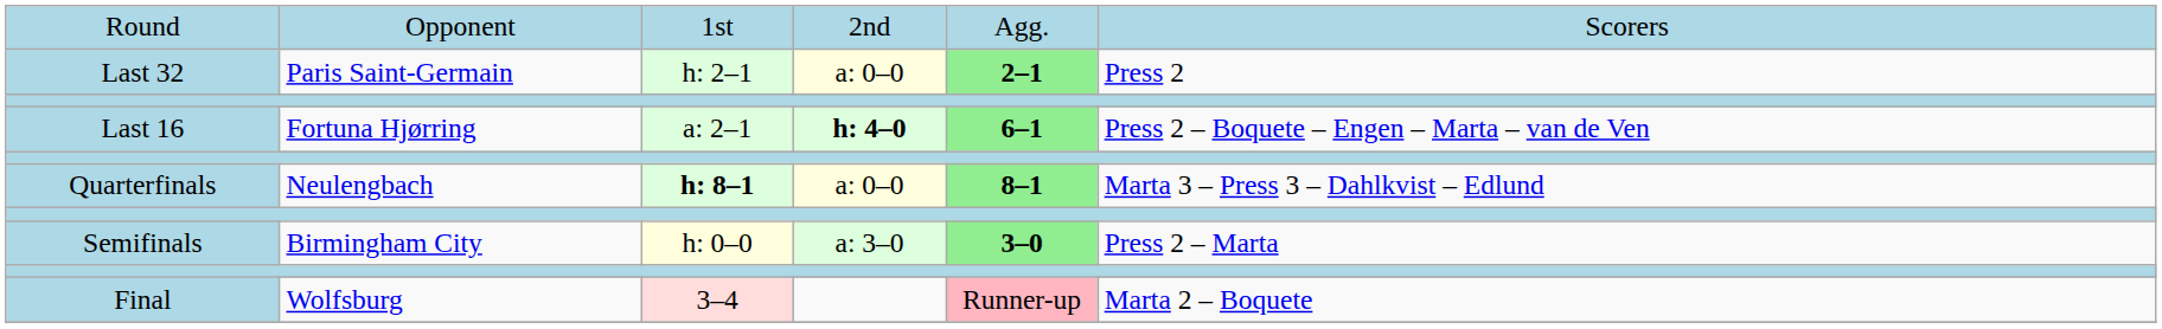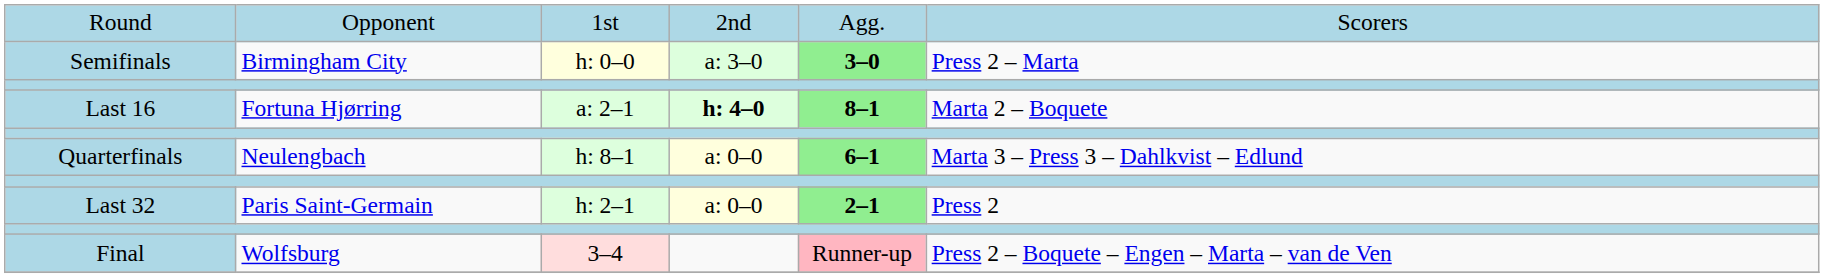 <table class="wikitable" style="text-align:center">
 <tr bgcolor=lightblue>
 <td width=150px>Round</td>
 <td width=200px>Opponent</td>
 <td width=80px>1st</td>
 <td width=80px>2nd</td>
 <td width=80px>Agg.</td>
 <td width=600px>Scorers</td>
+</tr>
+<tr>
+<td bgcolor=lightblue>Semifinals</td>
+<td align=left> <a href='#'>Birmingham City</a></td>
+<td bgcolor="#ffffdd">h: 0–0</td>
+<td bgcolor="#ddffdd">a: 3–0</td>
+<td bgcolor=lightgreen><strong>3–0</strong></td>
+<td align=left><a href='#'>Press</a> 2 – <a href='#'>Marta</a></td>
+</tr>
+<tr bgcolor=lightblue>
+<td colspan=6></td>
+</tr>
+<tr>
+<td bgcolor=lightblue>Last 16</td>
+<td align=left> <a href='#'>Fortuna Hjørring</a></td>
+<td bgcolor="#ddffdd">a: 2–1</td>
+<td bgcolor="#ddffdd"><strong>h: 4–0</strong></td>
+<td bgcolor=lightgreen><strong>8–1</strong></td>
+<td align=left><a href='#'>Marta</a> 2 – <a href='#'>Boquete</a></td>
+</tr>
+<tr bgcolor=lightblue>
+<td colspan=6></td>
+</tr>
+<tr>
+<td bgcolor=lightblue>Quarterfinals</td>
+<td align=left> <a href='#'>Neulengbach</a></td>
+<td bgcolor="#ddffdd">h: 8–1</td>
+<td bgcolor="#ffffdd">a: 0–0</td>
+<td bgcolor=lightgreen><strong>6–1</strong></td>
+<td align=left><a href='#'>Marta</a> 3 – <a href='#'>Press</a> 3 – <a href='#'>Dahlkvist</a> – <a href='#'>Edlund</a></td>
+</tr>
+<tr bgcolor=lightblue>
+<td colspan=6></td>
 </tr>
 <tr>
 <td bgcolor=lightblue>Last 32</td>
 <td align=left> <a href='#'>Paris Saint-Germain</a></td>
 <td bgcolor="#ddffdd">h: 2–1</td>
 <td bgcolor="#ffffdd">a: 0–0</td>
 <td bgcolor=lightgreen><strong>2–1</strong></td>
 <td align=left><a href='#'>Press</a> 2</td>
 </tr>
 <tr bgcolor=lightblue>
 <td colspan=6></td>
 </tr>
 <tr>
-<td bgcolor=lightblue>Last 16</td>
-<td align=left> <a href='#'>Fortuna Hjørring</a></td>
-<td bgcolor="#ddffdd">a: 2–1</td>
-<td bgcolor="#ddffdd"><strong>h: 4–0</strong></td>
-<td bgcolor=lightgreen><strong>6–1</strong></td>
-<td align=left><a href='#'>Press</a> 2 – <a href='#'>Boquete</a> – <a href='#'>Engen</a> – <a href='#'>Marta</a> – <a href='#'>van de Ven</a></td>
-</tr>
-<tr bgcolor=lightblue>
-<td colspan=6></td>
-</tr>
-<tr>
-<td bgcolor=lightblue>Quarterfinals</td>
-<td align=left> <a href='#'>Neulengbach</a></td>
-<td bgcolor="#ddffdd"><strong>h: 8–1</strong></td>
-<td bgcolor="#ffffdd">a: 0–0</td>
-<td bgcolor=lightgreen><strong>8–1</strong></td>
-<td align=left><a href='#'>Marta</a> 3 – <a href='#'>Press</a> 3 – <a href='#'>Dahlkvist</a> – <a href='#'>Edlund</a></td>
-</tr>
-<tr bgcolor=lightblue>
-<td colspan=6></td>
-</tr>
-<tr>
-<td bgcolor=lightblue>Semifinals</td>
-<td align=left> <a href='#'>Birmingham City</a></td>
-<td bgcolor="#ffffdd">h: 0–0</td>
-<td bgcolor="#ddffdd">a: 3–0</td>
-<td bgcolor=lightgreen><strong>3–0</strong></td>
-<td align=left><a href='#'>Press</a> 2 – <a href='#'>Marta</a></td>
-</tr>
-<tr bgcolor=lightblue>
-<td colspan=6></td>
-</tr>
-<tr>
 <td bgcolor=lightblue>Final</td>
 <td align=left> <a href='#'>Wolfsburg</a></td>
 <td bgcolor="#ffdddd">3–4</td>
 <td></td>
 <td bgcolor=lightpink>Runner-up</td>
-<td align=left><a href='#'>Marta</a> 2 – <a href='#'>Boquete</a></td>
+<td align=left><a href='#'>Press</a> 2 – <a href='#'>Boquete</a> – <a href='#'>Engen</a> – <a href='#'>Marta</a> – <a href='#'>van de Ven</a></td>
 </tr>
 <tr>
 </tr>
 </table>
